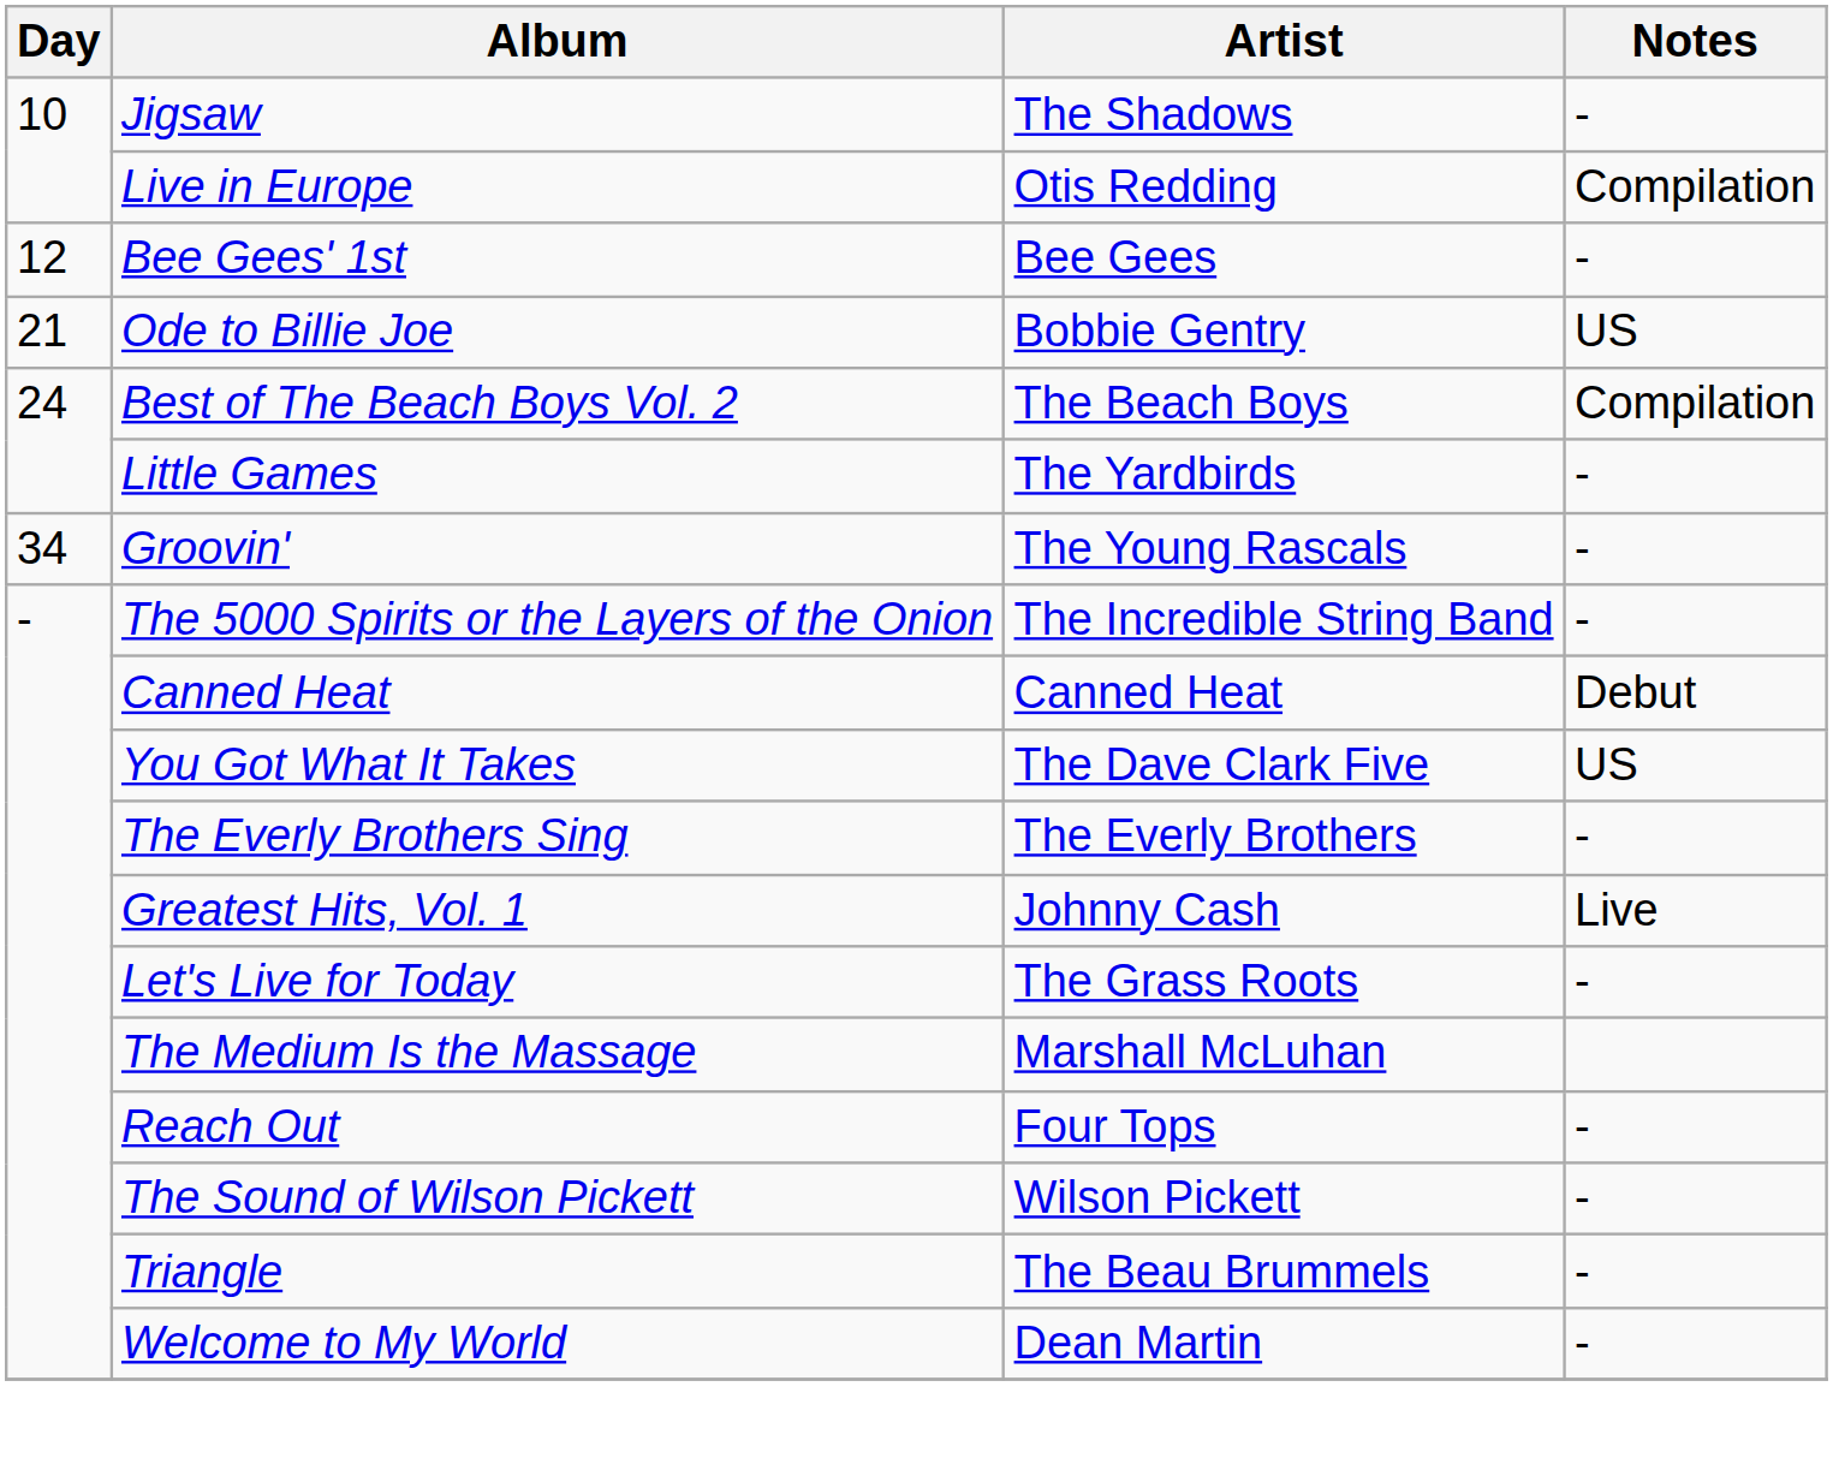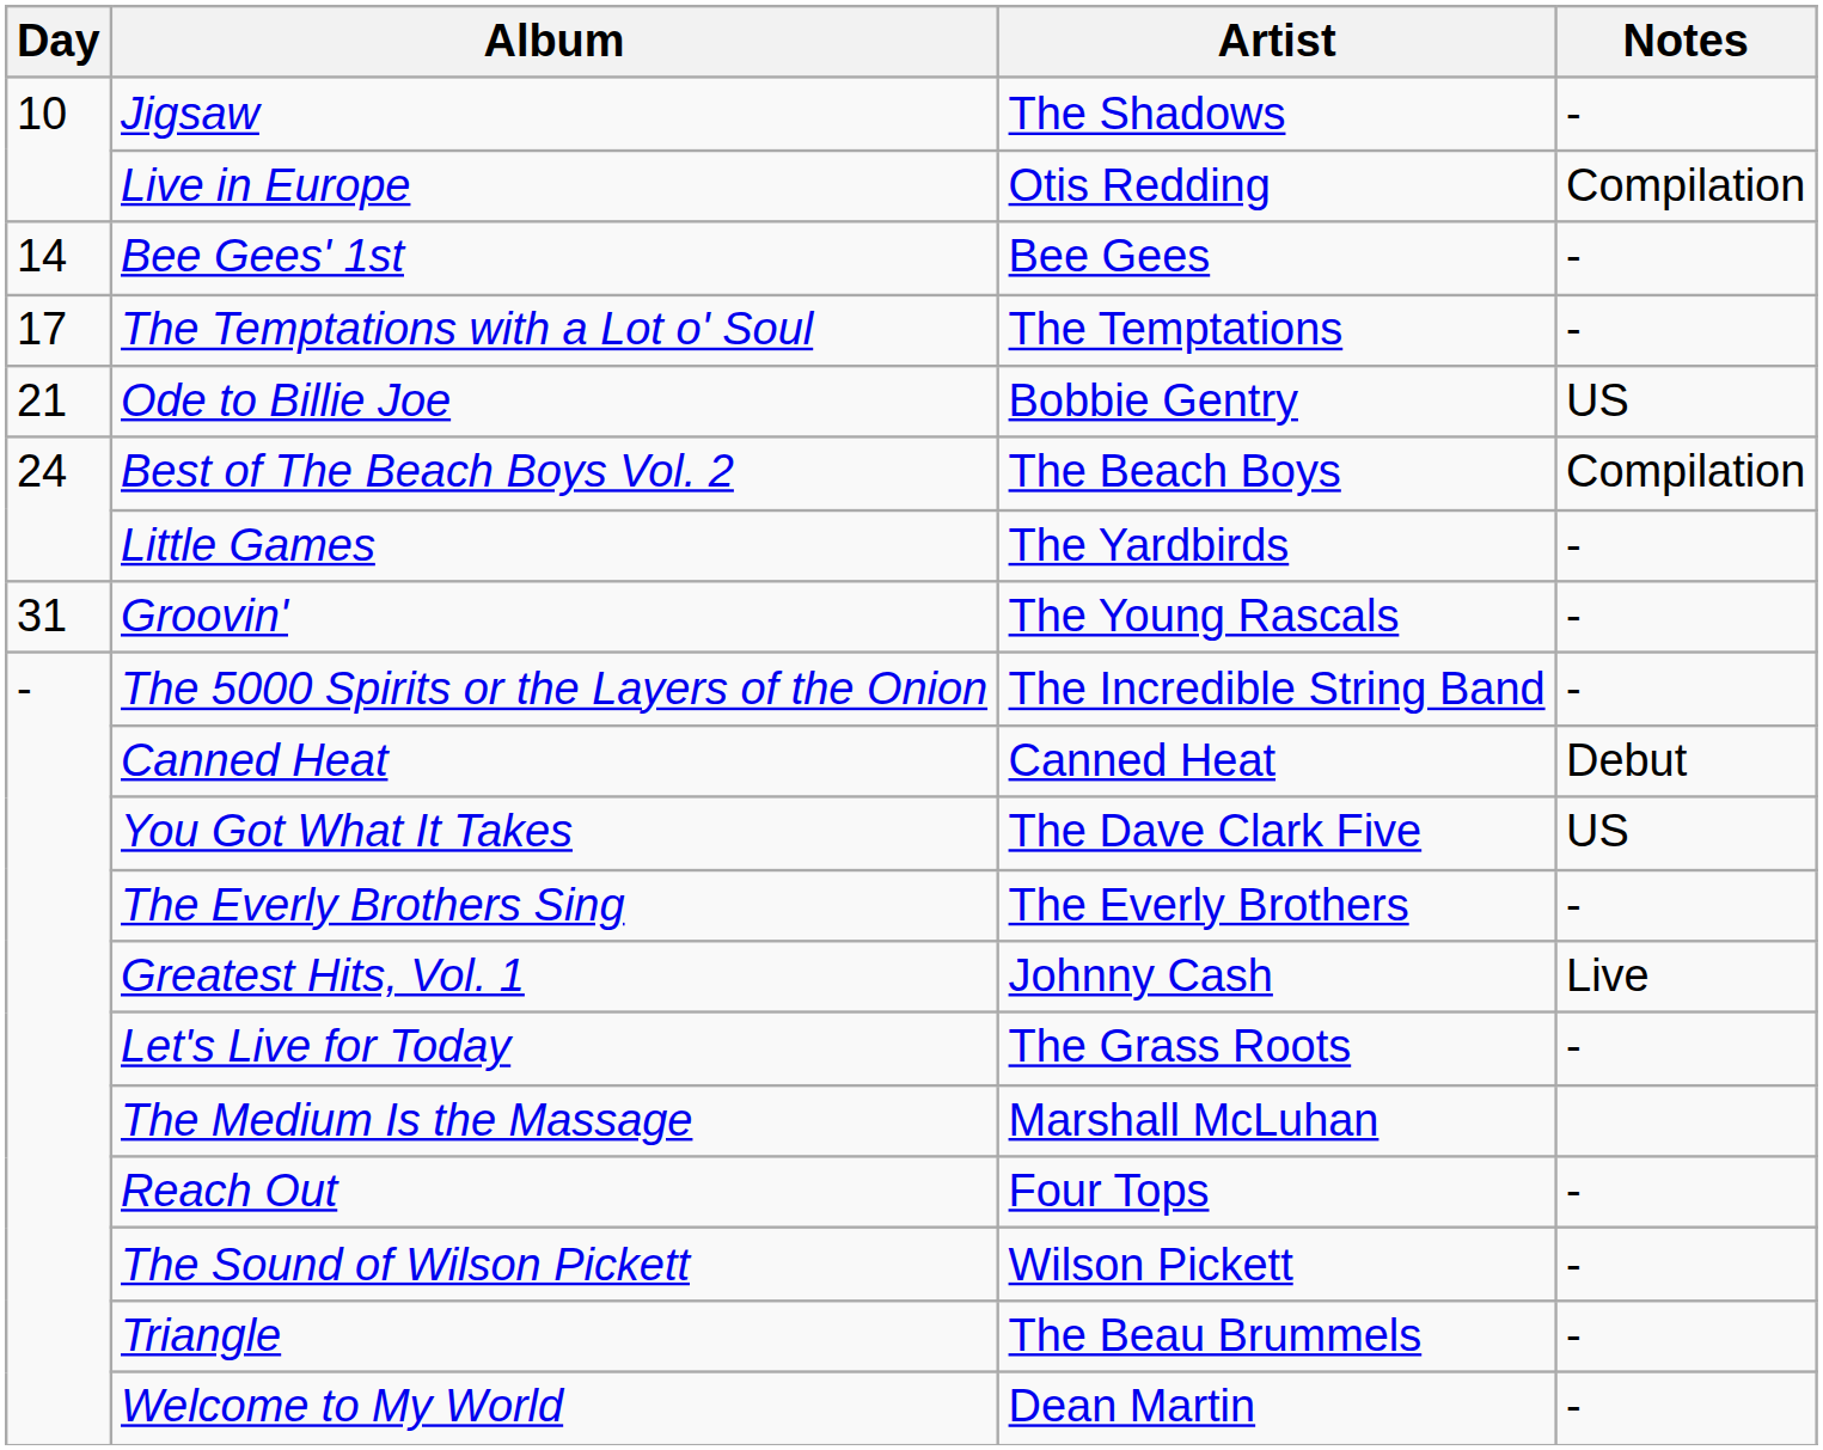 <table class="wikitable">
 <tr>
 <th>Day</th>
 <th>Album</th>
 <th>Artist</th>
 <th>Notes</th>
 </tr>
 <tr>
 <td rowspan="2" valign="top">10</td>
 <td><em><a href='#'>Jigsaw</a></em></td>
 <td><a href='#'>The Shadows</a></td>
 <td>-</td>
 </tr>
 <tr>
 <td><em><a href='#'>Live in Europe</a></em></td>
 <td><a href='#'>Otis Redding</a></td>
 <td>Compilation</td>
 </tr>
 <tr>
-<td rowspan="1" valign="top">12</td>
+<td rowspan="1" valign="top">14</td>
 <td><em><a href='#'>Bee Gees' 1st</a></em></td>
 <td><a href='#'>Bee Gees</a></td>
+<td>-</td>
+</tr>
+<tr>
+<td rowspan="1" valign="top">17</td>
+<td><em><a href='#'>The Temptations with a Lot o' Soul</a></em></td>
+<td><a href='#'>The Temptations</a></td>
 <td>-</td>
 </tr>
 <tr>
 <td rowspan="1" valign="top">21</td>
 <td><em><a href='#'>Ode to Billie Joe</a></em></td>
 <td><a href='#'>Bobbie Gentry</a></td>
 <td>US</td>
 </tr>
 <tr>
 <td rowspan="2" valign="top">24</td>
 <td><em><a href='#'>Best of The Beach Boys Vol. 2</a></em></td>
 <td><a href='#'>The Beach Boys</a></td>
 <td>Compilation</td>
 </tr>
 <tr>
 <td><em><a href='#'>Little Games</a></em></td>
 <td><a href='#'>The Yardbirds</a></td>
 <td>-</td>
 </tr>
 <tr>
-<td rowspan="1" valign="top">34</td>
+<td rowspan="1" valign="top">31</td>
 <td><em><a href='#'>Groovin'</a></em></td>
 <td><a href='#'>The Young Rascals</a></td>
 <td>-</td>
 </tr>
 <tr>
 <td rowspan="11" valign="top">-</td>
 <td><em><a href='#'>The 5000 Spirits or the Layers of the Onion</a></em></td>
 <td><a href='#'>The Incredible String Band</a></td>
 <td>-</td>
 </tr>
 <tr>
 <td><em><a href='#'>Canned Heat</a></em></td>
 <td><a href='#'>Canned Heat</a></td>
 <td>Debut</td>
 </tr>
 <tr>
 <td><em><a href='#'>You Got What It Takes</a></em></td>
 <td><a href='#'>The Dave Clark Five</a></td>
 <td>US</td>
 </tr>
 <tr>
 <td><em><a href='#'>The Everly Brothers Sing</a></em></td>
 <td><a href='#'>The Everly Brothers</a></td>
 <td>-</td>
 </tr>
 <tr>
 <td><em><a href='#'>Greatest Hits, Vol. 1</a></em></td>
 <td><a href='#'>Johnny Cash</a></td>
 <td>Live</td>
 </tr>
 <tr>
 <td><em><a href='#'>Let's Live for Today</a></em></td>
 <td><a href='#'>The Grass Roots</a></td>
 <td>-</td>
 </tr>
 <tr>
 <td><em><a href='#'>The Medium Is the Massage</a></em></td>
 <td><a href='#'>Marshall McLuhan</a></td>
 <td></td>
 </tr>
 <tr>
 <td><em><a href='#'>Reach Out</a></em></td>
 <td><a href='#'>Four Tops</a></td>
 <td>-</td>
 </tr>
 <tr>
 <td><em><a href='#'>The Sound of Wilson Pickett</a></em></td>
 <td><a href='#'>Wilson Pickett</a></td>
 <td>-</td>
 </tr>
 <tr>
 <td><em><a href='#'>Triangle</a></em></td>
 <td><a href='#'>The Beau Brummels</a></td>
 <td>-</td>
 </tr>
 <tr>
 <td><em><a href='#'>Welcome to My World</a></em></td>
 <td><a href='#'>Dean Martin</a></td>
 <td>-</td>
 </tr>
 <tr>
 </tr>
 </table>
